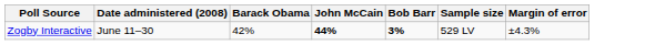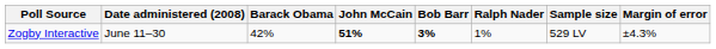 <table class="wikitable collapsible">
 <tr>
 <th>Poll Source</th>
 <th>Date administered (2008)</th>
 <th>Barack Obama</th>
 <th>John McCain</th>
 <th>Bob Barr</th>
+<th>Ralph Nader</th>
 <th>Sample size</th>
 <th>Margin of error</th>
 </tr>
 <tr>
 <td><a href='#'>Zogby Interactive</a></td>
 <td>June 11–30</td>
 <td>42%</td>
-<td><strong>44%</strong></td>
+<td><strong>51%</strong></td>
 <td><strong>3%</strong></td>
+<td>1%</td>
 <td>529 LV</td>
 <td>±4.3%</td>
 </tr>
 </table>
